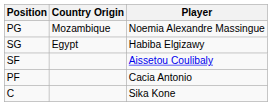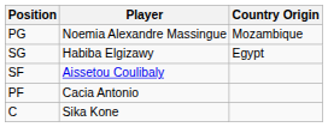 <table class="wikitable">
 <tr>
 <th>Position</th>
+<th>Player</th>
 <th>Country Origin</th>
-<th>Player</th>
 </tr>
 <tr>
 <td>PG</td>
+<td>Noemia Alexandre Massingue</td>
 <td> Mozambique</td>
-<td>Noemia Alexandre Massingue</td>
 </tr>
 <tr>
 <td>SG</td>
+<td>Habiba Elgizawy</td>
 <td> Egypt</td>
-<td>Habiba Elgizawy</td>
 </tr>
 <tr>
 <td>SF</td>
+<td><a href='#'>Aissetou Coulibaly</a></td>
 <td></td>
-<td><a href='#'>Aissetou Coulibaly</a></td>
 </tr>
 <tr>
 <td>PF</td>
+<td>Cacia Antonio</td>
 <td></td>
-<td>Cacia Antonio</td>
 </tr>
 <tr>
 <td>C</td>
+<td>Sika Kone</td>
 <td></td>
-<td>Sika Kone</td>
 </tr>
 </table>
